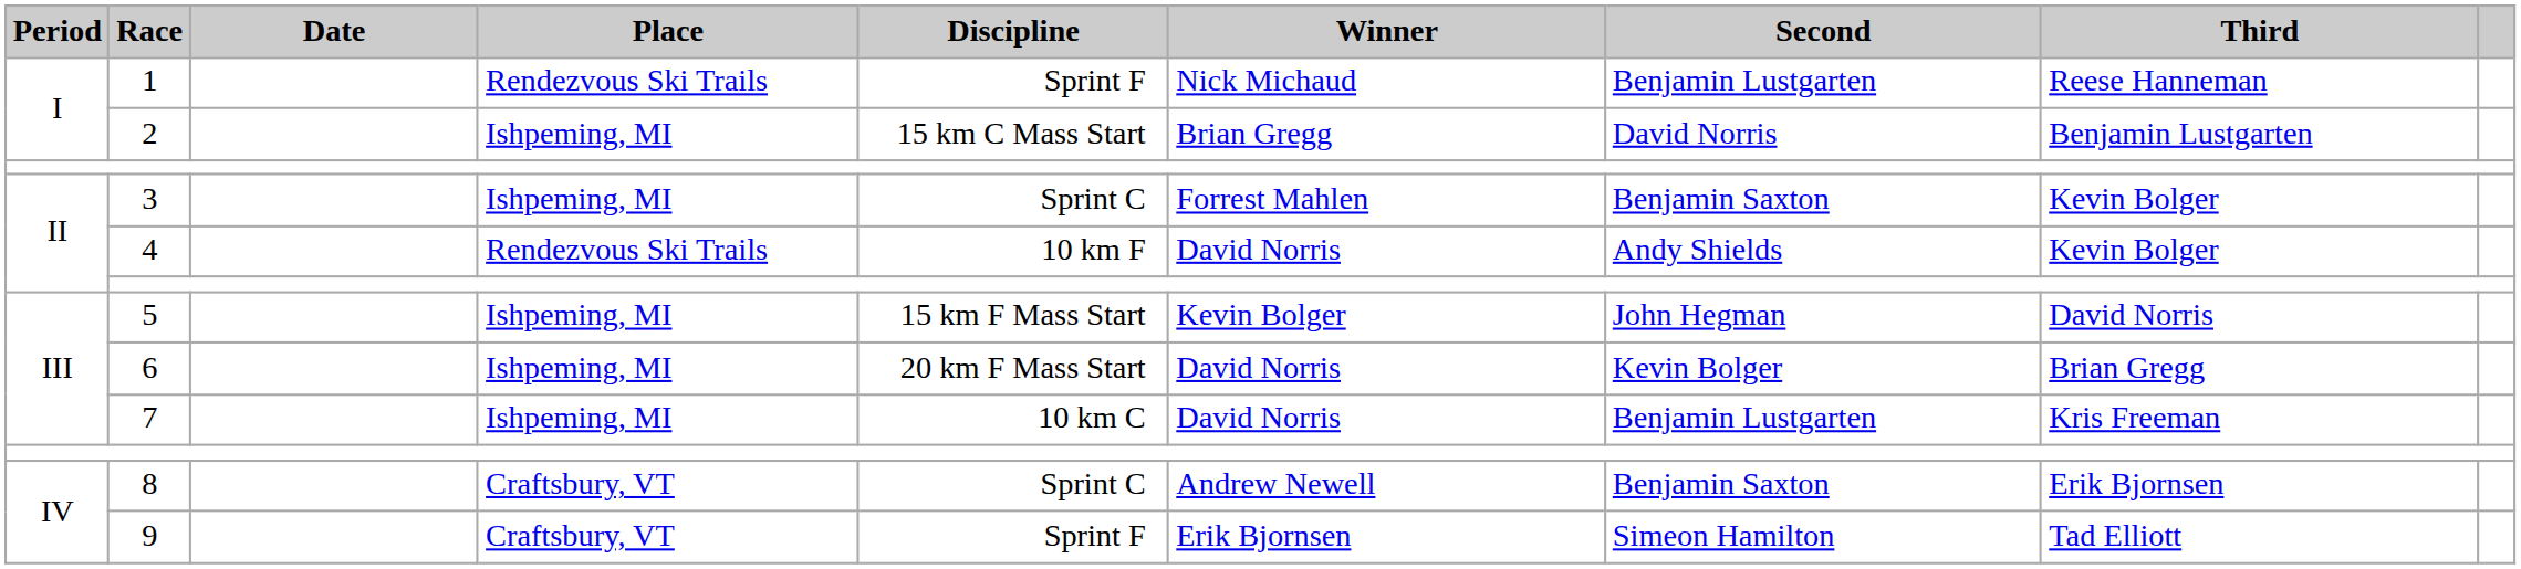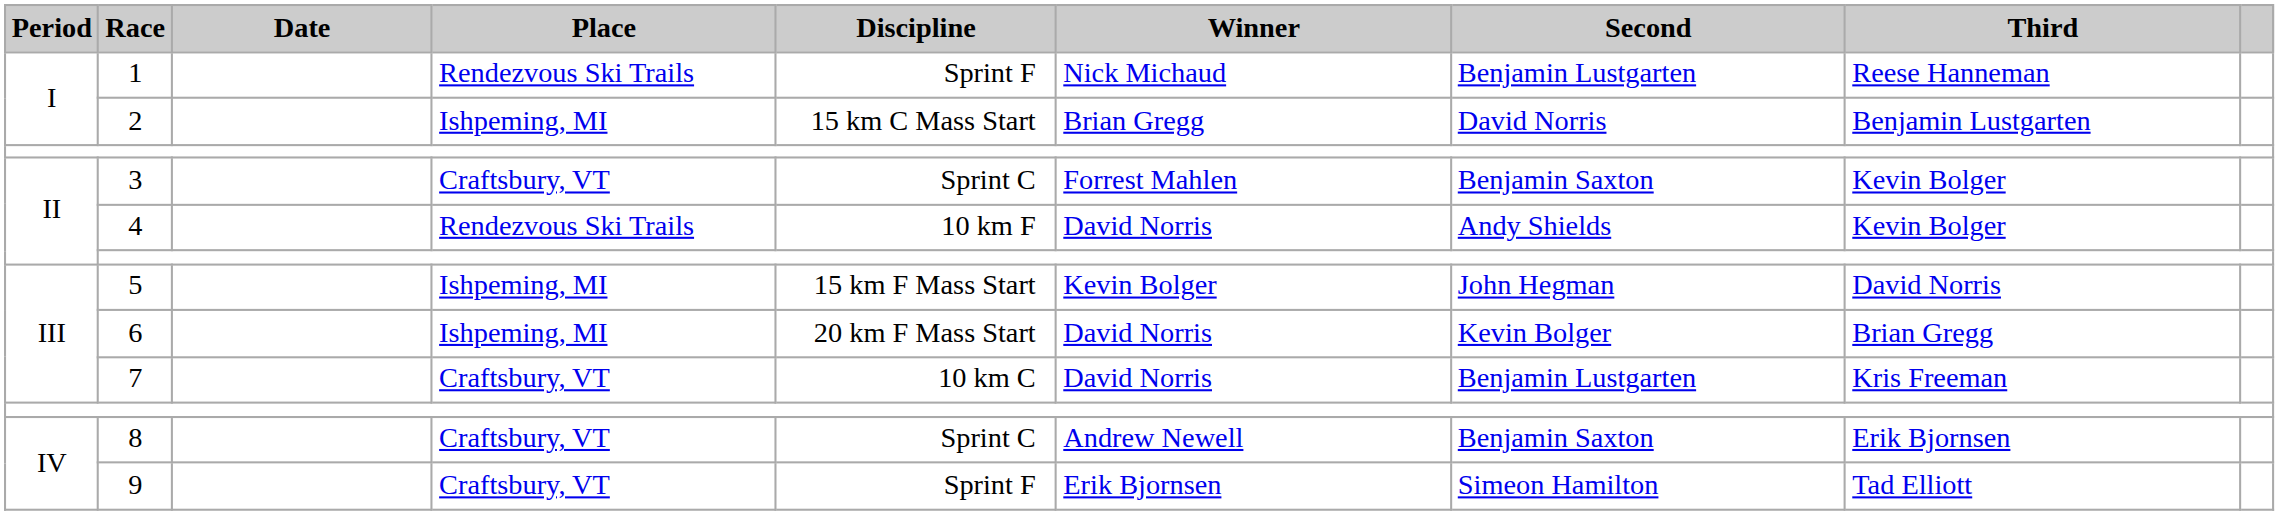 <table class="wikitable plainrowheaders" style="background:#fff; font-size:86%; line-height:16px; border:grey solid 1px; border-collapse:collapse;">
 <tr style="background:#ccc; text-align:center;">
 <th scope="col" style="background:#ccc; width=20 px;">Period</th>
 <th scope="col" style="background:#ccc; width=30 px;">Race</th>
 <th scope="col" style="background:#ccc; width:120px;">Date</th>
 <th scope="col" style="background:#ccc; width:160px;">Place</th>
 <th scope="col" style="background:#ccc; width:130px;">Discipline</th>
 <th scope="col" style="background:#ccc; width:185px;">Winner</th>
 <th scope="col" style="background:#ccc; width:185px;">Second</th>
 <th scope="col" style="background:#ccc; width:185px;">Third</th>
 <th scope="col" style="background:#ccc; width:10px;"></th>
 </tr>
 <tr>
 <td rowspan=2 align=center>I</td>
 <td align=center>1</td>
 <td align=right>  </td>
 <td> <a href='#'>Rendezvous Ski Trails</a></td>
 <td align=right>Sprint F  </td>
 <td> <a href='#'>Nick Michaud</a></td>
 <td> <a href='#'>Benjamin Lustgarten</a></td>
 <td> <a href='#'>Reese Hanneman</a></td>
 <td></td>
 </tr>
 <tr>
 <td align=center>2</td>
 <td align=right>  </td>
 <td> <a href='#'>Ishpeming, MI</a></td>
 <td align=right>15 km C Mass Start  </td>
 <td> <a href='#'>Brian Gregg</a></td>
 <td> <a href='#'>David Norris</a></td>
 <td> <a href='#'>Benjamin Lustgarten</a></td>
 <td></td>
 </tr>
 <tr>
 <td colspan=9></td>
 </tr>
 <tr>
 <td rowspan=3 align=center>II</td>
 <td align=center>3</td>
 <td align=right>  </td>
-<td> <a href='#'>Ishpeming, MI</a></td>
+<td> <a href='#'>Craftsbury, VT</a></td>
 <td align=right>Sprint C  </td>
 <td> <a href='#'>Forrest Mahlen</a></td>
 <td> <a href='#'>Benjamin Saxton</a></td>
 <td> <a href='#'>Kevin Bolger</a></td>
 <td></td>
 </tr>
 <tr>
 <td align=center>4</td>
 <td align=right>  </td>
 <td> <a href='#'>Rendezvous Ski Trails</a></td>
 <td align=right>10 km F  </td>
 <td> <a href='#'>David Norris</a></td>
 <td> <a href='#'>Andy Shields</a></td>
 <td> <a href='#'>Kevin Bolger</a></td>
 <td></td>
 </tr>
 <tr>
 <td colspan=9></td>
 </tr>
 <tr>
 <td rowspan=3 align=center>III</td>
 <td align=center>5</td>
 <td align=right>  </td>
 <td> <a href='#'>Ishpeming, MI</a></td>
 <td align=right>15 km F Mass Start  </td>
 <td> <a href='#'>Kevin Bolger</a></td>
 <td> <a href='#'>John Hegman</a></td>
 <td> <a href='#'>David Norris</a></td>
 <td></td>
 </tr>
 <tr>
 <td align=center>6</td>
 <td align=right>  </td>
 <td> <a href='#'>Ishpeming, MI</a></td>
 <td align=right>20 km F Mass Start  </td>
 <td> <a href='#'>David Norris</a></td>
 <td> <a href='#'>Kevin Bolger</a></td>
 <td> <a href='#'>Brian Gregg</a></td>
 <td></td>
 </tr>
 <tr>
 <td align=center>7</td>
 <td align=right>  </td>
-<td> <a href='#'>Ishpeming, MI</a></td>
+<td> <a href='#'>Craftsbury, VT</a></td>
 <td align=right>10 km C  </td>
 <td> <a href='#'>David Norris</a></td>
 <td> <a href='#'>Benjamin Lustgarten</a></td>
 <td> <a href='#'>Kris Freeman</a></td>
 <td></td>
 </tr>
 <tr>
 <td colspan=9></td>
 </tr>
 <tr>
 <td rowspan=3 align=center>IV</td>
 <td align=center>8</td>
 <td align=right>  </td>
 <td> <a href='#'>Craftsbury, VT</a></td>
 <td align=right>Sprint C  </td>
 <td> <a href='#'>Andrew Newell</a></td>
 <td> <a href='#'>Benjamin Saxton</a></td>
 <td> <a href='#'>Erik Bjornsen</a></td>
 <td></td>
 </tr>
 <tr>
 <td align=center>9</td>
 <td align=right>  </td>
 <td> <a href='#'>Craftsbury, VT</a></td>
 <td align=right>Sprint F  </td>
 <td> <a href='#'>Erik Bjornsen</a></td>
 <td> <a href='#'>Simeon Hamilton</a></td>
 <td> <a href='#'>Tad Elliott</a></td>
 <td></td>
 </tr>
 </table>
